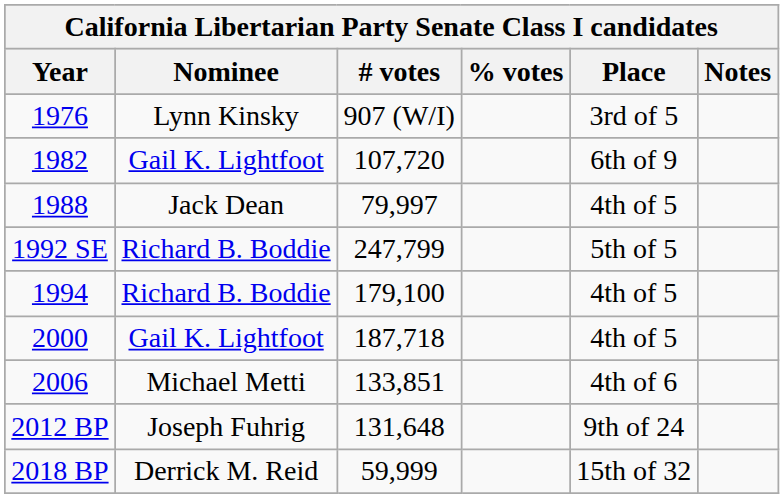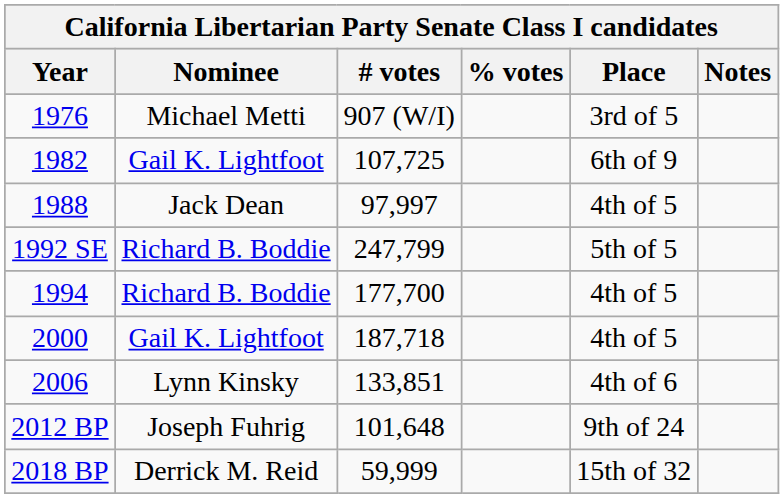 <table class=wikitable style="text-align:center;">
 <tr style="background:lightgrey;">
 <th colspan="9">California Libertarian Party Senate Class I candidates</th>
 </tr>
 <tr style="background:lightgrey;">
 <th>Year</th>
 <th>Nominee</th>
 <th># votes</th>
 <th>% votes</th>
 <th>Place</th>
 <th>Notes</th>
 </tr>
 <tr>
 <td><a href='#'>1976</a></td>
-<td>Lynn Kinsky</td>
+<td>Michael Metti</td>
 <td>907 (W/I)</td>
 <td></td>
 <td>3rd of 5</td>
 <td></td>
 </tr>
 <tr>
 <td><a href='#'>1982</a></td>
 <td><a href='#'>Gail K. Lightfoot</a></td>
-<td>107,720</td>
+<td>107,725</td>
 <td></td>
 <td>6th of 9</td>
 <td></td>
 </tr>
 <tr>
 <td><a href='#'>1988</a></td>
 <td>Jack Dean</td>
-<td>79,997</td>
+<td>97,997</td>
 <td></td>
 <td>4th of 5</td>
 <td></td>
 </tr>
 <tr>
 <td><a href='#'>1992 SE</a></td>
 <td><a href='#'>Richard B. Boddie</a></td>
 <td>247,799</td>
 <td></td>
 <td>5th of 5</td>
 <td></td>
 </tr>
 <tr>
 <td><a href='#'>1994</a></td>
 <td><a href='#'>Richard B. Boddie</a></td>
-<td>179,100</td>
+<td>177,700</td>
 <td></td>
 <td>4th of 5</td>
 <td></td>
 </tr>
 <tr>
 <td><a href='#'>2000</a></td>
 <td><a href='#'>Gail K. Lightfoot</a></td>
 <td>187,718</td>
 <td></td>
 <td>4th of 5</td>
 <td></td>
 </tr>
 <tr>
 <td><a href='#'>2006</a></td>
-<td>Michael Metti</td>
+<td>Lynn Kinsky</td>
 <td>133,851</td>
 <td></td>
 <td>4th of 6</td>
 <td></td>
 </tr>
 <tr>
 <td><a href='#'>2012 BP</a></td>
 <td>Joseph Fuhrig</td>
-<td>131,648</td>
+<td>101,648</td>
 <td></td>
 <td>9th of 24</td>
 <td></td>
 </tr>
 <tr>
 <td><a href='#'>2018 BP</a></td>
 <td>Derrick M. Reid</td>
 <td>59,999</td>
 <td></td>
 <td>15th of 32</td>
 <td></td>
 </tr>
 </table>
